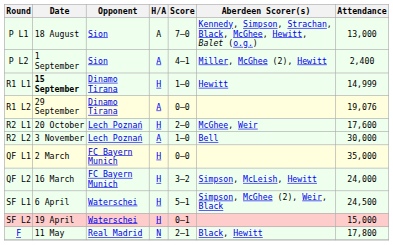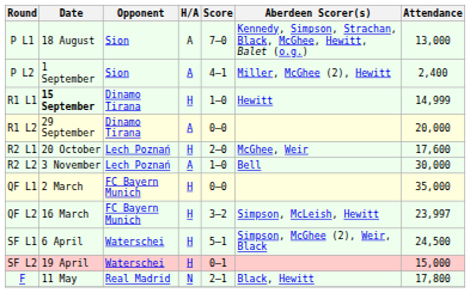 <table class="wikitable" style="text-align:center">
 <tr>
 <th>Round</th>
 <th>Date</th>
 <th>Opponent</th>
 <th>H/A</th>
 <th>Score</th>
 <th>Aberdeen Scorer(s)</th>
 <th>Attendance</th>
 </tr>
 <tr bgcolor=#EEFFEE>
 <td>P L1</td>
 <td align=left>18 August</td>
 <td align=left> <a href='#'>Sion</a></td>
 <td>A</td>
 <td>7–0</td>
 <td align=left><a href='#'>Kennedy</a>, <a href='#'>Simpson</a>, <a href='#'>Strachan</a>, <a href='#'>Black</a>, <a href='#'>McGhee</a>, <a href='#'>Hewitt</a>, <em>Balet</em> (<a href='#'>o.g.</a>)</td>
 <td>13,000</td>
 </tr>
 <tr bgcolor=#EEFFEE>
 <td>P L2</td>
 <td align=left>1 September</td>
 <td align=left> <a href='#'>Sion</a></td>
 <td><a href='#'>A</a></td>
 <td>4–1</td>
 <td align=left><a href='#'>Miller</a>, <a href='#'>McGhee</a> (2), <a href='#'>Hewitt</a></td>
 <td>2,400</td>
 </tr>
 <tr bgcolor=#EEFFEE>
 <td>R1 L1</td>
 <td align=left><strong>15 September</strong></td>
 <td align=left> <a href='#'>Dinamo Tirana</a></td>
 <td><a href='#'>H</a></td>
 <td>1–0</td>
 <td align=left><a href='#'>Hewitt</a></td>
 <td>14,999</td>
 </tr>
 <tr bgcolor=#FFFFDD>
 <td>R1 L2</td>
 <td align=left>29 September</td>
 <td align=left> <a href='#'>Dinamo Tirana</a></td>
 <td><a href='#'>A</a></td>
 <td>0–0</td>
 <td align=left></td>
-<td>19,076</td>
+<td>20,000</td>
 </tr>
 <tr bgcolor=#EEFFEE>
 <td>R2 L1</td>
 <td align=left>20 October</td>
 <td align=left> <a href='#'>Lech Poznań</a></td>
 <td><a href='#'>H</a></td>
 <td>2–0</td>
 <td align=left><a href='#'>McGhee</a>, <a href='#'>Weir</a></td>
 <td>17,600</td>
 </tr>
 <tr bgcolor=#EEFFEE>
 <td>R2 L2</td>
 <td align=left>3 November</td>
 <td align=left> <a href='#'>Lech Poznań</a></td>
 <td><a href='#'>A</a></td>
 <td>1–0</td>
 <td align=left><a href='#'>Bell</a></td>
 <td>30,000</td>
 </tr>
 <tr bgcolor=#FFFFDD>
 <td>QF L1</td>
 <td align=left>2 March</td>
 <td align=left> <a href='#'>FC Bayern Munich</a></td>
 <td><a href='#'>H</a></td>
 <td>0–0</td>
 <td align=left></td>
 <td>35,000</td>
 </tr>
 <tr bgcolor=#EEFFEE>
 <td>QF L2</td>
 <td align=left>16 March</td>
 <td align=left> <a href='#'>FC Bayern Munich</a></td>
 <td><a href='#'>H</a></td>
 <td>3–2</td>
 <td align=left><a href='#'>Simpson</a>, <a href='#'>McLeish</a>, <a href='#'>Hewitt</a></td>
-<td>24,000</td>
+<td>23,997</td>
 </tr>
 <tr bgcolor=#EEFFEE>
 <td>SF L1</td>
 <td align=left>6 April</td>
 <td align=left> <a href='#'>Waterschei</a></td>
 <td><a href='#'>H</a></td>
 <td>5–1</td>
 <td align=left><a href='#'>Simpson</a>, <a href='#'>McGhee</a> (2), <a href='#'>Weir</a>, <a href='#'>Black</a></td>
 <td>24,500</td>
 </tr>
 <tr bgcolor=#FFCCCC>
 <td>SF L2</td>
 <td align=left>19 April</td>
 <td align=left> <a href='#'>Waterschei</a></td>
 <td><a href='#'>H</a></td>
 <td>0–1</td>
 <td align=left></td>
 <td>15,000</td>
 </tr>
 <tr bgcolor=#EEFFEE>
 <td><a href='#'>F</a></td>
 <td align=left>11 May</td>
 <td align=left> <a href='#'>Real Madrid</a></td>
 <td><a href='#'>N</a></td>
 <td>2–1</td>
 <td align=left><a href='#'>Black</a>, <a href='#'>Hewitt</a></td>
 <td>17,800</td>
 </tr>
 <tr>
 </tr>
 </table>
